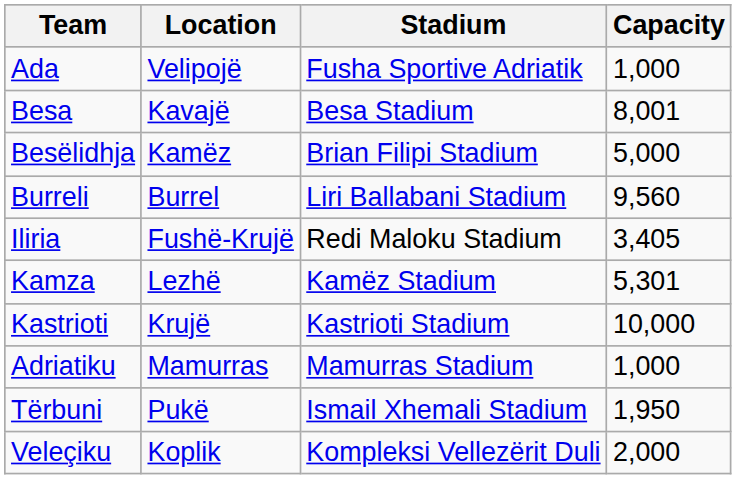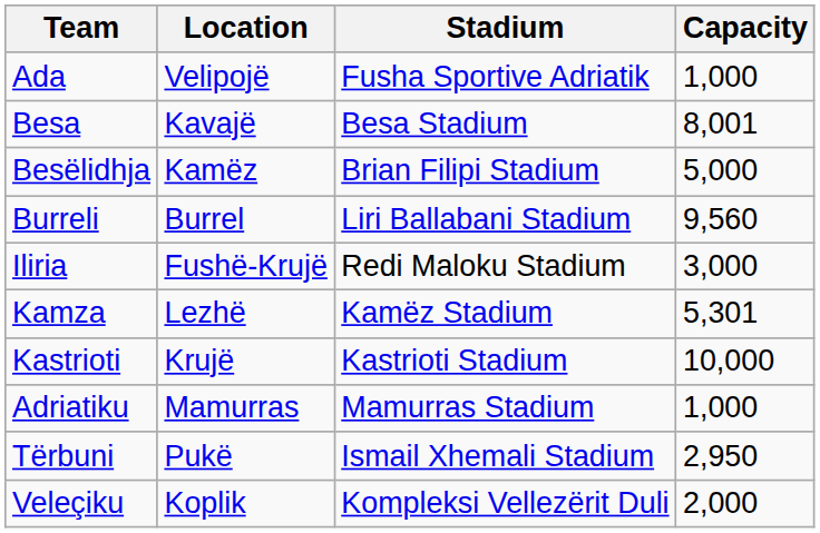 <table class="wikitable sortable">
 <tr>
 <th>Team</th>
 <th>Location</th>
 <th>Stadium</th>
 <th>Capacity</th>
 </tr>
 <tr>
 <td><a href='#'>Ada</a></td>
 <td><a href='#'>Velipojë</a></td>
 <td><a href='#'>Fusha Sportive Adriatik</a></td>
 <td>1,000</td>
 </tr>
 <tr>
 <td><a href='#'>Besa</a></td>
 <td><a href='#'>Kavajë</a></td>
 <td><a href='#'>Besa Stadium</a></td>
 <td>8,001</td>
 </tr>
 <tr>
 <td><a href='#'>Besëlidhja</a></td>
 <td><a href='#'>Kamëz</a></td>
 <td><a href='#'>Brian Filipi Stadium</a></td>
 <td>5,000</td>
 </tr>
 <tr>
 <td><a href='#'>Burreli</a></td>
 <td><a href='#'>Burrel</a></td>
 <td><a href='#'>Liri Ballabani Stadium</a></td>
 <td>9,560</td>
 </tr>
 <tr>
 <td><a href='#'>Iliria</a></td>
 <td><a href='#'>Fushë-Krujë</a></td>
 <td>Redi Maloku Stadium</td>
-<td>3,405</td>
+<td>3,000</td>
 </tr>
 <tr>
 <td><a href='#'>Kamza</a></td>
 <td><a href='#'>Lezhë</a></td>
 <td><a href='#'>Kamëz Stadium</a></td>
 <td>5,301</td>
 </tr>
 <tr>
 <td><a href='#'>Kastrioti</a></td>
 <td><a href='#'>Krujë</a></td>
 <td><a href='#'>Kastrioti Stadium</a></td>
 <td>10,000</td>
 </tr>
 <tr>
 <td><a href='#'>Adriatiku</a></td>
 <td><a href='#'>Mamurras</a></td>
 <td><a href='#'>Mamurras Stadium</a></td>
 <td>1,000</td>
 </tr>
 <tr>
 <td><a href='#'>Tërbuni</a></td>
 <td><a href='#'>Pukë</a></td>
 <td><a href='#'>Ismail Xhemali Stadium</a></td>
-<td>1,950</td>
+<td>2,950</td>
 </tr>
 <tr>
 <td><a href='#'>Veleçiku</a></td>
 <td><a href='#'>Koplik</a></td>
 <td><a href='#'>Kompleksi Vellezërit Duli</a></td>
 <td>2,000</td>
 </tr>
 </table>
